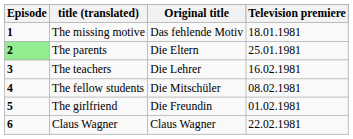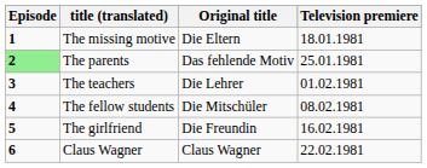 <table class="wikitable">
 <tr style="color:#000000; background-color:#006699">
 <th><strong>Episode</strong></th>
 <th><strong>title (translated) </strong></th>
 <th><strong>Original title</strong></th>
 <th><strong>Television premiere</strong></th>
 </tr>
 <tr>
 <td><strong>1</strong></td>
 <td>The missing motive</td>
-<td>Das fehlende Motiv</td>
+<td>Die Eltern</td>
 <td>18.01.1981</td>
 </tr>
 <tr>
 <td style="background: lightgreen;"><strong>2</strong></td>
 <td>The parents</td>
-<td>Die Eltern</td>
+<td>Das fehlende Motiv</td>
 <td>25.01.1981</td>
 </tr>
 <tr>
 <td><strong>3</strong></td>
 <td>The teachers</td>
 <td>Die Lehrer</td>
-<td>16.02.1981</td>
+<td>01.02.1981</td>
 </tr>
 <tr>
 <td><strong>4</strong></td>
 <td>The fellow students</td>
 <td>Die Mitschüler</td>
 <td>08.02.1981</td>
 </tr>
 <tr>
 <td><strong>5</strong></td>
 <td>The girlfriend</td>
 <td>Die Freundin</td>
-<td>01.02.1981</td>
+<td>16.02.1981</td>
 </tr>
 <tr>
 <td><strong>6</strong></td>
 <td>Claus Wagner</td>
 <td>Claus Wagner</td>
 <td>22.02.1981</td>
 </tr>
 </table>
